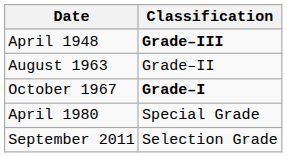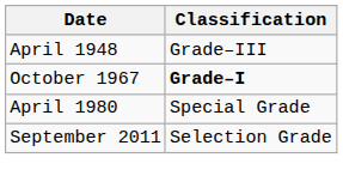 <table class="wikitable">
 <tr>
 <th>Date</th>
 <th>Classification</th>
 </tr>
 <tr>
 <td>April 1948</td>
-<td><strong>Grade–III</strong></td>
-</tr>
-<tr>
-<td>August 1963</td>
-<td>Grade–II</td>
+<td>Grade–III</td>
 </tr>
 <tr>
 <td>October 1967</td>
 <td><strong>Grade–I</strong></td>
 </tr>
 <tr>
 <td>April	1980</td>
 <td>Special Grade</td>
 </tr>
 <tr>
 <td>September 2011</td>
 <td>Selection Grade</td>
 </tr>
 </table>
